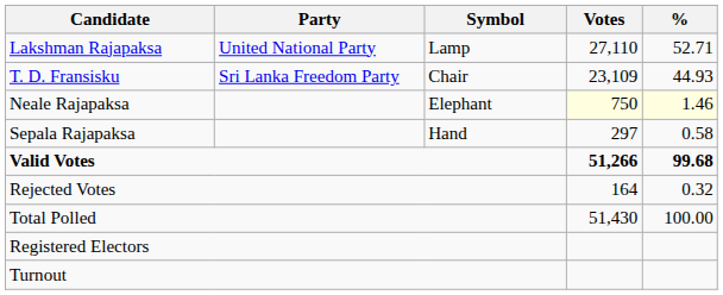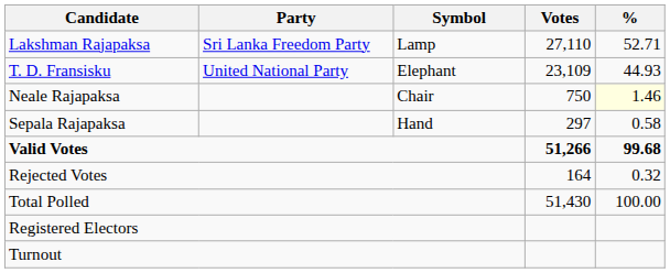 <table class="wikitable" border="1" style="text-align:right;">
 <tr>
 <th align=left width="180">Candidate</th>
 <th align=left width="180">Party</th>
 <th align=left width="120">Symbol</th>
 <th align=left width="60">Votes</th>
 <th align=left width="60">%</th>
 </tr>
 <tr>
 <td align=left><a href='#'>Lakshman Rajapaksa</a></td>
-<td align=left><a href='#'>United National Party</a></td>
+<td align=left><a href='#'>Sri Lanka Freedom Party</a></td>
 <td align=left>Lamp</td>
 <td align=right>27,110</td>
 <td align=right>52.71</td>
 </tr>
 <tr>
 <td align=left><a href='#'>T. D. Fransisku</a></td>
-<td align=left><a href='#'>Sri Lanka Freedom Party</a></td>
-<td align=left>Chair</td>
+<td align=left><a href='#'>United National Party</a></td>
+<td align=left>Elephant</td>
 <td align=right>23,109</td>
 <td align=right>44.93</td>
 </tr>
 <tr>
 <td align=left>Neale Rajapaksa</td>
 <td></td>
-<td align=left>Elephant</td>
-<td align=right style="background: lightyellow;">750</td>
+<td align=left>Chair</td>
+<td align=right>750</td>
 <td align=right style="background: lightyellow;">1.46</td>
 </tr>
 <tr>
 <td align=left>Sepala Rajapaksa</td>
 <td></td>
 <td align=left>Hand</td>
 <td align=right>297</td>
 <td align=right>0.58</td>
 </tr>
 <tr>
 <td align=left colspan=3><strong>Valid Votes</strong></td>
 <td align=right><strong>51,266</strong></td>
 <td align=right><strong>99.68</strong></td>
 </tr>
 <tr>
 <td align=left colspan=3>Rejected Votes</td>
 <td align=right>164</td>
 <td align=right>0.32</td>
 </tr>
 <tr>
 <td align=left colspan=3>Total Polled</td>
 <td align=right>51,430</td>
 <td align=right>100.00</td>
 </tr>
 <tr>
 <td align=left colspan=3>Registered Electors</td>
 <td></td>
 <td></td>
 </tr>
 <tr>
 <td align=left colspan=3>Turnout</td>
 <td></td>
 </tr>
 </table>
